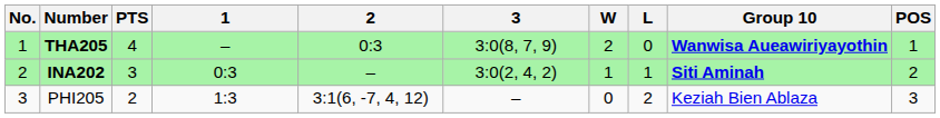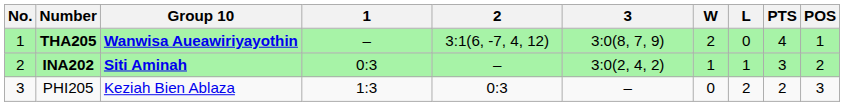 <table class=wikitable style="text-align:center;">
 <tr>
 <th>No.</th>
 <th>Number</th>
-<th width=30>PTS</th>
+<th>Group 10</th>
 <th width=130>1</th>
 <th width=130>2</th>
 <th width=130>3</th>
 <th width=30>W</th>
 <th width=30>L</th>
-<th>Group 10</th>
+<th width=30>PTS</th>
 <th width=30>POS</th>
 </tr>
 <tr bgcolor=#a7f3a7>
 <td>1</td>
 <td><strong>THA205</strong></td>
-<td>4</td>
+<td style="text-align:left;"> <strong><a href='#'>Wanwisa Aueawiriyayothin</a></strong></td>
 <td>–</td>
-<td>0:3</td>
+<td>3:1(6, -7, 4, 12)</td>
 <td>3:0(8, 7, 9)</td>
 <td>2</td>
 <td>0</td>
-<td style="text-align:left;"> <strong><a href='#'>Wanwisa Aueawiriyayothin</a></strong></td>
+<td>4</td>
 <td>1</td>
 </tr>
 <tr bgcolor=#a7f3a7>
 <td>2</td>
 <td><strong>INA202</strong></td>
-<td>3</td>
+<td style="text-align:left;"> <strong><a href='#'>Siti Aminah</a></strong></td>
 <td>0:3</td>
 <td>–</td>
 <td>3:0(2, 4, 2)</td>
 <td>1</td>
 <td>1</td>
-<td style="text-align:left;"> <strong><a href='#'>Siti Aminah</a></strong></td>
+<td>3</td>
 <td>2</td>
 </tr>
 <tr>
 <td>3</td>
 <td>PHI205</td>
-<td>2</td>
+<td style="text-align:left;"> <a href='#'>Keziah Bien Ablaza</a></td>
 <td>1:3</td>
-<td>3:1(6, -7, 4, 12)</td>
+<td>0:3</td>
 <td>–</td>
 <td>0</td>
 <td>2</td>
-<td style="text-align:left;"> <a href='#'>Keziah Bien Ablaza</a></td>
+<td>2</td>
 <td>3</td>
 </tr>
 </table>
